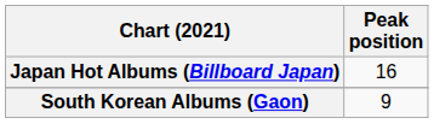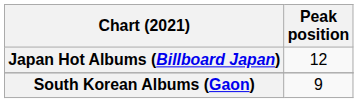 <table class="wikitable sortable plainrowheaders" style="text-align:center">
 <tr>
 <th scope="col">Chart (2021)</th>
 <th scope="col">Peak<br>position</th>
 </tr>
 <tr>
 <th scope="row">Japan Hot Albums (<em><a href='#'>Billboard Japan</a></em>)</th>
-<td>16</td>
+<td>12</td>
 </tr>
 <tr>
 </tr>
 <tr>
 <th scope="row">South Korean Albums (<a href='#'>Gaon</a>)</th>
 <td>9</td>
 </tr>
 </table>
